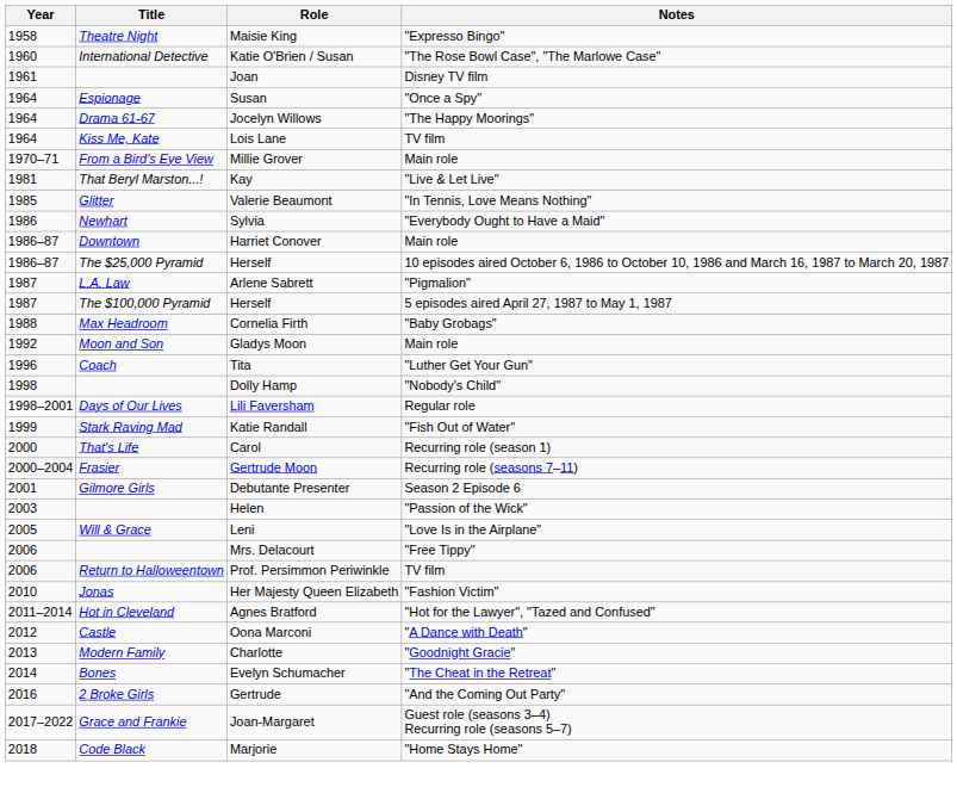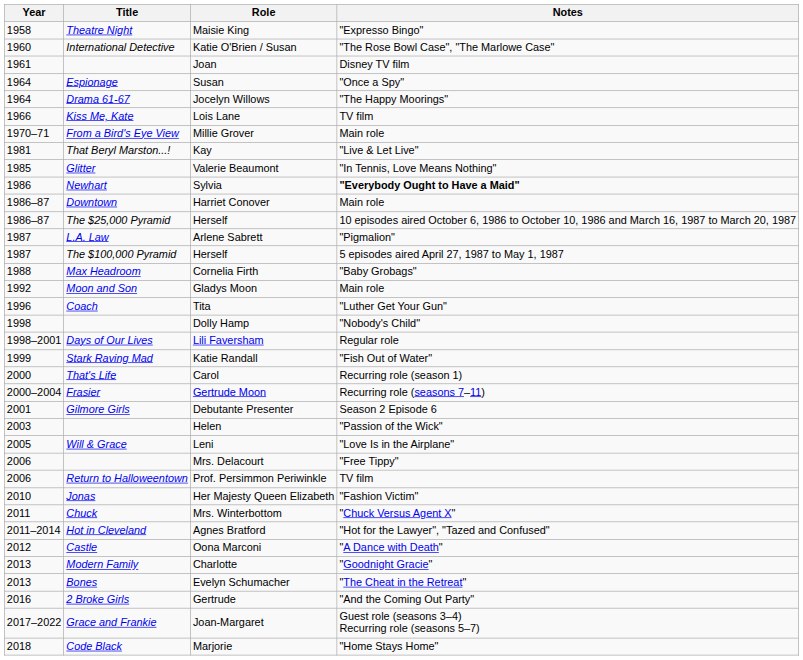 <table class="wikitable sortable">
 <tr>
 <th>Year</th>
 <th>Title</th>
 <th>Role</th>
 <th class="unsortable">Notes</th>
 </tr>
 <tr>
 <td>1958</td>
 <td><em><a href='#'>Theatre Night</a></em></td>
 <td>Maisie King</td>
 <td>"Expresso Bingo"</td>
 </tr>
 <tr>
 <td>1960</td>
 <td><em>International Detective</em></td>
 <td>Katie O'Brien / Susan</td>
 <td>"The Rose Bowl Case", "The Marlowe Case"</td>
 </tr>
 <tr>
 <td>1961</td>
 <td><em></em></td>
 <td>Joan</td>
 <td>Disney TV film</td>
 </tr>
 <tr>
 <td>1964</td>
 <td><em><a href='#'>Espionage</a></em></td>
 <td>Susan</td>
 <td>"Once a Spy"</td>
 </tr>
 <tr>
 <td>1964</td>
 <td><em><a href='#'>Drama 61-67</a></em></td>
 <td>Jocelyn Willows</td>
 <td>"The Happy Moorings"</td>
 </tr>
 <tr>
-<td>1964</td>
+<td>1966</td>
 <td><em><a href='#'>Kiss Me, Kate</a></em></td>
 <td>Lois Lane</td>
 <td>TV film</td>
 </tr>
 <tr>
 <td>1970–71</td>
 <td><em><a href='#'>From a Bird's Eye View</a></em></td>
 <td>Millie Grover</td>
 <td>Main role</td>
 </tr>
 <tr>
 <td>1981</td>
 <td><em>That Beryl Marston...!</em></td>
 <td>Kay</td>
 <td>"Live & Let Live"</td>
 </tr>
 <tr>
 <td>1985</td>
 <td><em><a href='#'>Glitter</a></em></td>
 <td>Valerie Beaumont</td>
 <td>"In Tennis, Love Means Nothing"</td>
 </tr>
 <tr>
 <td>1986</td>
 <td><em><a href='#'>Newhart</a></em></td>
 <td>Sylvia</td>
-<td>"Everybody Ought to Have a Maid"</td>
+<td><strong>"Everybody Ought to Have a Maid"</strong></td>
 </tr>
 <tr>
 <td>1986–87</td>
 <td><em><a href='#'>Downtown</a></em></td>
 <td>Harriet Conover</td>
 <td>Main role</td>
 </tr>
 <tr>
 <td>1986–87</td>
 <td><em>The $25,000 Pyramid</em></td>
 <td>Herself</td>
 <td>10 episodes aired October 6, 1986 to October 10, 1986 and March 16, 1987 to March 20, 1987</td>
 </tr>
 <tr>
 <td>1987</td>
 <td><em><a href='#'>L.A. Law</a></em></td>
 <td>Arlene Sabrett</td>
 <td>"Pigmalion"</td>
 </tr>
 <tr>
 <td>1987</td>
 <td><em>The $100,000 Pyramid</em></td>
 <td>Herself</td>
 <td>5 episodes aired April 27, 1987 to May 1, 1987</td>
 </tr>
 <tr>
 <td>1988</td>
 <td><em><a href='#'>Max Headroom</a></em></td>
 <td>Cornelia Firth</td>
 <td>"Baby Grobags"</td>
 </tr>
 <tr>
 <td>1992</td>
 <td><em><a href='#'>Moon and Son</a></em></td>
 <td>Gladys Moon</td>
 <td>Main role</td>
 </tr>
 <tr>
 <td>1996</td>
 <td><em><a href='#'>Coach</a></em></td>
 <td>Tita</td>
 <td>"Luther Get Your Gun"</td>
 </tr>
 <tr>
 <td>1998</td>
 <td><em></em></td>
 <td>Dolly Hamp</td>
 <td>"Nobody's Child"</td>
 </tr>
 <tr>
 <td>1998–2001</td>
 <td><em><a href='#'>Days of Our Lives</a></em></td>
 <td><a href='#'>Lili Faversham</a></td>
 <td>Regular role</td>
 </tr>
 <tr>
 <td>1999</td>
 <td><em><a href='#'>Stark Raving Mad</a></em></td>
 <td>Katie Randall</td>
 <td>"Fish Out of Water"</td>
 </tr>
 <tr>
 <td>2000</td>
 <td><em><a href='#'>That's Life</a></em></td>
 <td>Carol</td>
 <td>Recurring role (season 1)</td>
 </tr>
 <tr>
 <td>2000–2004</td>
 <td><em><a href='#'>Frasier</a></em></td>
 <td><a href='#'>Gertrude Moon</a></td>
 <td>Recurring role (<a href='#'>seasons 7</a>–<a href='#'>11</a>)</td>
 </tr>
 <tr>
 <td>2001</td>
 <td><em><a href='#'>Gilmore Girls</a></em></td>
 <td>Debutante Presenter</td>
 <td>Season 2 Episode 6</td>
 </tr>
 <tr>
 <td>2003</td>
 <td><em></em></td>
 <td>Helen</td>
 <td>"Passion of the Wick"</td>
 </tr>
 <tr>
 <td>2005</td>
 <td><em><a href='#'>Will & Grace</a></em></td>
 <td>Leni</td>
 <td>"Love Is in the Airplane"</td>
 </tr>
 <tr>
 <td>2006</td>
 <td><em></em></td>
 <td>Mrs. Delacourt</td>
 <td>"Free Tippy"</td>
 </tr>
 <tr>
 <td>2006</td>
 <td><em><a href='#'>Return to Halloweentown</a></em></td>
 <td>Prof. Persimmon Periwinkle</td>
 <td>TV film</td>
 </tr>
 <tr>
 <td>2010</td>
 <td><em><a href='#'>Jonas</a></em></td>
 <td>Her Majesty Queen Elizabeth</td>
 <td>"Fashion Victim"</td>
 </tr>
 <tr>
+<td>2011</td>
+<td><em><a href='#'>Chuck</a></em></td>
+<td>Mrs. Winterbottom</td>
+<td>"<a href='#'>Chuck Versus Agent X</a>"</td>
+</tr>
+<tr>
 <td>2011–2014</td>
 <td><em><a href='#'>Hot in Cleveland</a></em></td>
 <td>Agnes Bratford</td>
 <td>"Hot for the Lawyer", "Tazed and Confused"</td>
 </tr>
 <tr>
 <td>2012</td>
 <td><em><a href='#'>Castle</a></em></td>
 <td>Oona Marconi</td>
 <td>"<a href='#'>A Dance with Death</a>"</td>
 </tr>
 <tr>
 <td>2013</td>
 <td><em><a href='#'>Modern Family</a></em></td>
 <td>Charlotte</td>
 <td>"<a href='#'>Goodnight Gracie</a>"</td>
 </tr>
 <tr>
-<td>2014</td>
+<td>2013</td>
 <td><em><a href='#'>Bones</a></em></td>
 <td>Evelyn Schumacher</td>
 <td>"<a href='#'>The Cheat in the Retreat</a>"</td>
 </tr>
 <tr>
 <td>2016</td>
 <td><em><a href='#'>2 Broke Girls</a></em></td>
 <td>Gertrude</td>
 <td>"And the Coming Out Party"</td>
 </tr>
 <tr>
 <td>2017–2022</td>
 <td><em><a href='#'>Grace and Frankie</a></em></td>
 <td>Joan-Margaret</td>
 <td>Guest role (seasons 3–4) <br> Recurring role (seasons 5–7)</td>
 </tr>
 <tr>
 <td>2018</td>
 <td><em><a href='#'>Code Black</a></em></td>
 <td>Marjorie</td>
 <td>"Home Stays Home"</td>
 </tr>
 </table>
